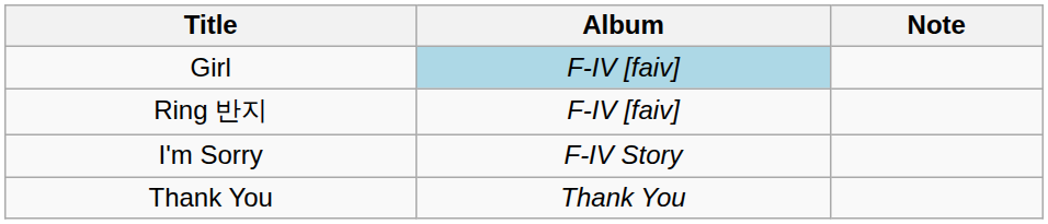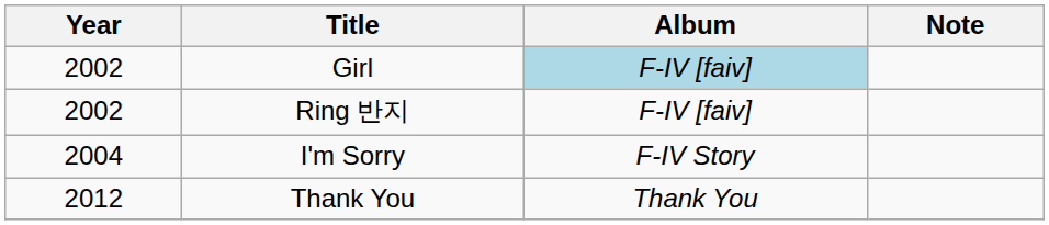 <table width="50%" class="wikitable" style="text-align:center;">
 <tr>
+<th>Year</th>
 <th>Title</th>
 <th>Album</th>
 <th>Note</th>
 </tr>
 <tr>
+<td>2002</td>
 <td>Girl</td>
 <td style="background: lightblue;"><em>F-IV [faiv]</em></td>
 <td></td>
 </tr>
 <tr>
+<td>2002</td>
 <td>Ring 반지</td>
 <td><em>F-IV [faiv]</em></td>
 <td></td>
 </tr>
 <tr>
+<td>2004</td>
 <td>I'm Sorry</td>
 <td><em>F-IV Story</em></td>
 <td></td>
 </tr>
 <tr>
+<td>2012</td>
 <td>Thank You</td>
 <td><em>Thank You</em></td>
 <td></td>
 </tr>
 </table>
